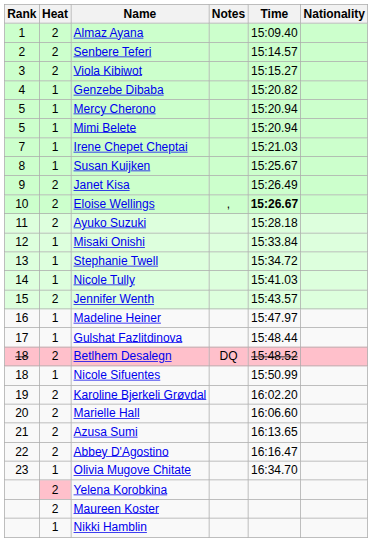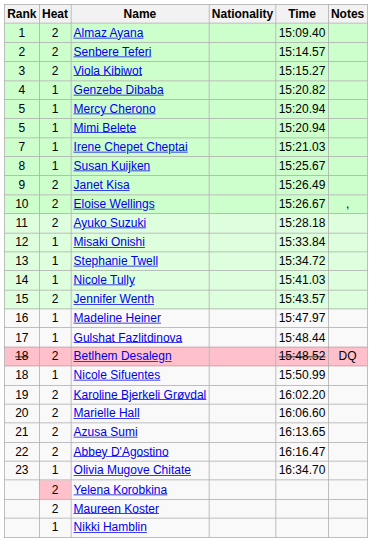 <table class="wikitable sortable" style="text-align:center">
 <tr>
 <th>Rank</th>
 <th>Heat</th>
 <th>Name</th>
+<th>Nationality</th>
+<th>Time</th>
 <th>Notes</th>
-<th>Time</th>
-<th>Nationality</th>
 </tr>
 <tr bgcolor=ccffcc>
 <td>1</td>
 <td>2</td>
 <td align=left><a href='#'>Almaz Ayana</a></td>
+<td align=left></td>
+<td>15:09.40</td>
 <td></td>
-<td>15:09.40</td>
-<td align=left></td>
 </tr>
 <tr bgcolor=ccffcc>
 <td>2</td>
 <td>2</td>
 <td align=left><a href='#'>Senbere Teferi</a></td>
+<td align=left></td>
+<td>15:14.57</td>
 <td></td>
-<td>15:14.57</td>
-<td align=left></td>
 </tr>
 <tr bgcolor=ccffcc>
 <td>3</td>
 <td>2</td>
 <td align=left><a href='#'>Viola Kibiwot</a></td>
+<td align=left></td>
+<td>15:15.27</td>
 <td></td>
-<td>15:15.27</td>
-<td align=left></td>
 </tr>
 <tr bgcolor=ccffcc>
 <td>4</td>
 <td>1</td>
 <td align=left><a href='#'>Genzebe Dibaba</a></td>
+<td align=left></td>
+<td>15:20.82</td>
 <td></td>
-<td>15:20.82</td>
-<td align=left></td>
 </tr>
 <tr bgcolor=ccffcc>
 <td>5</td>
 <td>1</td>
 <td align=left><a href='#'>Mercy Cherono</a></td>
+<td align=left></td>
+<td>15:20.94</td>
 <td></td>
-<td>15:20.94</td>
-<td align=left></td>
 </tr>
 <tr bgcolor=ccffcc>
 <td>5</td>
 <td>1</td>
 <td align=left><a href='#'>Mimi Belete</a></td>
+<td align=left></td>
+<td>15:20.94</td>
 <td></td>
-<td>15:20.94</td>
-<td align=left></td>
 </tr>
 <tr bgcolor=ccffcc>
 <td>7</td>
 <td>1</td>
 <td align=left><a href='#'>Irene Chepet Cheptai</a></td>
+<td align=left></td>
+<td>15:21.03</td>
 <td></td>
-<td>15:21.03</td>
-<td align=left></td>
 </tr>
 <tr bgcolor=ccffcc>
 <td>8</td>
 <td>1</td>
 <td align=left><a href='#'>Susan Kuijken</a></td>
+<td align=left></td>
+<td>15:25.67</td>
 <td></td>
-<td>15:25.67</td>
-<td align=left></td>
 </tr>
 <tr bgcolor=ccffcc>
 <td>9</td>
 <td>2</td>
 <td align=left><a href='#'>Janet Kisa</a></td>
+<td align=left></td>
+<td>15:26.49</td>
 <td></td>
-<td>15:26.49</td>
-<td align=left></td>
 </tr>
 <tr bgcolor=ccffcc>
 <td>10</td>
 <td>2</td>
 <td align=left><a href='#'>Eloise Wellings</a></td>
+<td align=left></td>
+<td>15:26.67</td>
 <td>, </td>
-<td><strong>15:26.67</strong></td>
-<td align=left></td>
 </tr>
 <tr bgcolor=ddffdd>
 <td>11</td>
 <td>2</td>
 <td align=left><a href='#'>Ayuko Suzuki</a></td>
+<td align=left></td>
+<td>15:28.18</td>
 <td></td>
-<td>15:28.18</td>
-<td align=left></td>
 </tr>
 <tr bgcolor=ddffdd>
 <td>12</td>
 <td>1</td>
 <td align=left><a href='#'>Misaki Onishi</a></td>
+<td align=left></td>
+<td>15:33.84</td>
 <td></td>
-<td>15:33.84</td>
-<td align=left></td>
 </tr>
 <tr bgcolor=ddffdd>
 <td>13</td>
 <td>1</td>
 <td align=left><a href='#'>Stephanie Twell</a></td>
+<td align=left></td>
+<td>15:34.72</td>
 <td></td>
-<td>15:34.72</td>
-<td align=left></td>
 </tr>
 <tr bgcolor=ddffdd>
 <td>14</td>
 <td>1</td>
 <td align=left><a href='#'>Nicole Tully</a></td>
+<td align=left></td>
+<td>15:41.03</td>
 <td></td>
-<td>15:41.03</td>
-<td align=left></td>
 </tr>
 <tr bgcolor=ddffdd>
 <td>15</td>
 <td>2</td>
 <td align=left><a href='#'>Jennifer Wenth</a></td>
+<td align=left></td>
+<td>15:43.57</td>
 <td></td>
-<td>15:43.57</td>
-<td align=left></td>
 </tr>
 <tr>
 <td>16</td>
 <td>1</td>
 <td align=left><a href='#'>Madeline Heiner</a></td>
+<td align=left></td>
+<td>15:47.97</td>
 <td></td>
-<td>15:47.97</td>
-<td align=left></td>
 </tr>
 <tr>
 <td>17</td>
 <td>1</td>
 <td align=left><a href='#'>Gulshat Fazlitdinova</a></td>
+<td align=left></td>
+<td>15:48.44</td>
 <td></td>
-<td>15:48.44</td>
-<td align=left></td>
 </tr>
 <tr bgcolor=pink>
 <td><s>18 </s></td>
 <td>2</td>
 <td align=left><a href='#'>Betlhem Desalegn</a></td>
+<td align=left></td>
+<td><s>15:48.52 </s></td>
 <td>DQ</td>
-<td><s>15:48.52 </s></td>
-<td align=left></td>
 </tr>
 <tr>
 <td>18</td>
 <td>1</td>
 <td align=left><a href='#'>Nicole Sifuentes</a></td>
+<td align=left></td>
+<td>15:50.99</td>
 <td></td>
-<td>15:50.99</td>
-<td align=left></td>
 </tr>
 <tr>
 <td>19</td>
 <td>2</td>
 <td align=left><a href='#'>Karoline Bjerkeli Grøvdal</a></td>
+<td align=left></td>
+<td>16:02.20</td>
 <td></td>
-<td>16:02.20</td>
-<td align=left></td>
 </tr>
 <tr>
 <td>20</td>
 <td>2</td>
 <td align=left><a href='#'>Marielle Hall</a></td>
+<td align=left></td>
+<td>16:06.60</td>
 <td></td>
-<td>16:06.60</td>
-<td align=left></td>
 </tr>
 <tr>
 <td>21</td>
 <td>2</td>
 <td align=left><a href='#'>Azusa Sumi</a></td>
+<td align=left></td>
+<td>16:13.65</td>
 <td></td>
-<td>16:13.65</td>
-<td align=left></td>
 </tr>
 <tr>
 <td>22</td>
 <td>2</td>
 <td align=left><a href='#'>Abbey D'Agostino</a></td>
+<td align=left></td>
+<td>16:16.47</td>
 <td></td>
-<td>16:16.47</td>
-<td align=left></td>
 </tr>
 <tr>
 <td>23</td>
 <td>1</td>
 <td align=left><a href='#'>Olivia Mugove Chitate</a></td>
+<td align=left></td>
+<td>16:34.70</td>
 <td></td>
-<td>16:34.70</td>
-<td align=left></td>
 </tr>
 <tr>
 <td></td>
 <td style="background: pink;">2</td>
 <td align=left><a href='#'>Yelena Korobkina</a></td>
+<td align=left></td>
 <td></td>
 <td></td>
-<td align=left></td>
 </tr>
 <tr>
 <td></td>
 <td>2</td>
 <td align=left><a href='#'>Maureen Koster</a></td>
+<td align=left></td>
 <td></td>
 <td></td>
-<td align=left></td>
 </tr>
 <tr>
 <td></td>
 <td>1</td>
 <td align=left><a href='#'>Nikki Hamblin</a></td>
+<td align=left></td>
 <td></td>
 <td></td>
-<td align=left></td>
 </tr>
 </table>
